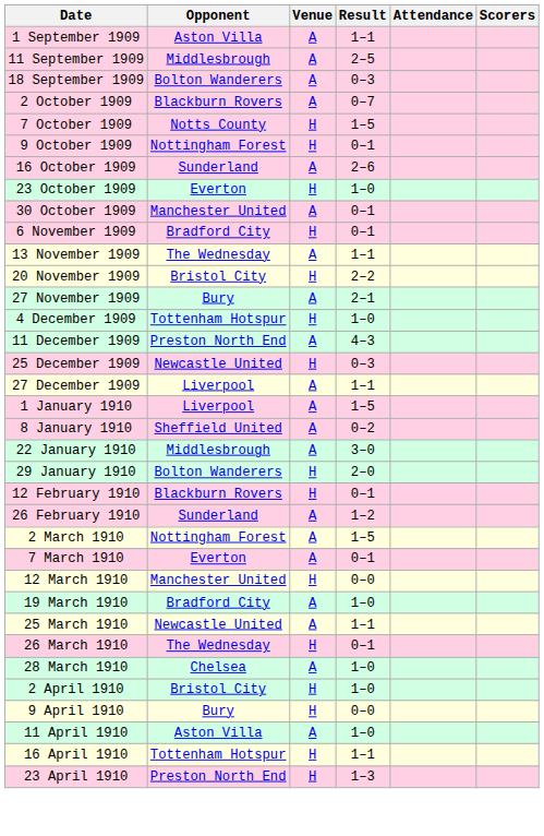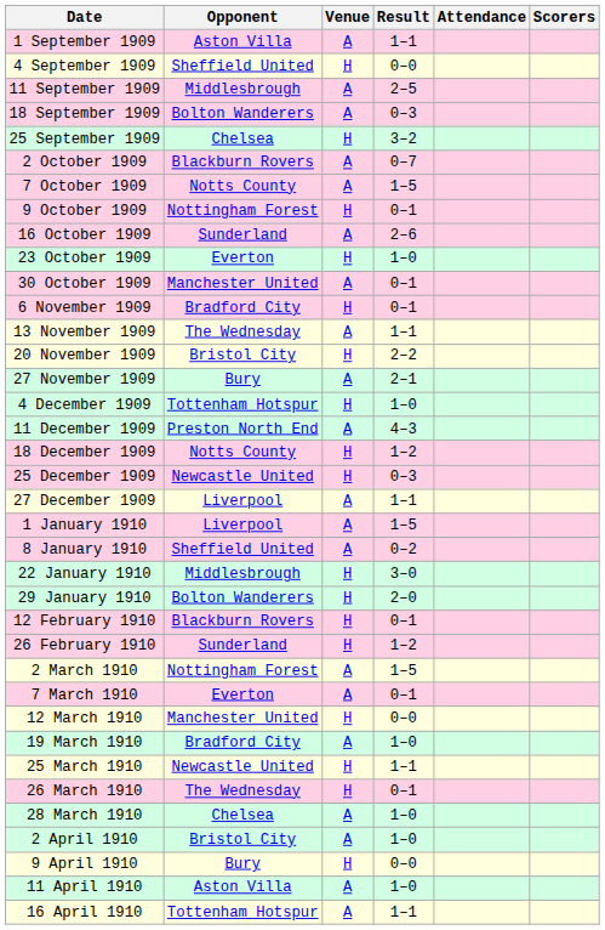 <table class="wikitable sortable" style="text-align:center;">
 <tr>
 <th>Date</th>
 <th>Opponent</th>
 <th>Venue</th>
 <th>Result</th>
 <th>Attendance</th>
 <th>Scorers</th>
 </tr>
 <tr style="background:#ffd0e3;">
 <td>1 September 1909</td>
 <td><a href='#'>Aston Villa</a></td>
 <td><a href='#'>A</a></td>
 <td>1–1</td>
+<td></td>
+<td></td>
+</tr>
+<tr style="background:#ffffdd;">
+<td>4 September 1909</td>
+<td><a href='#'>Sheffield United</a></td>
+<td><a href='#'>H</a></td>
+<td>0–0</td>
 <td></td>
 <td></td>
 </tr>
 <tr style="background:#ffd0e3;">
 <td>11 September 1909</td>
 <td><a href='#'>Middlesbrough</a></td>
 <td><a href='#'>A</a></td>
 <td>2–5</td>
 <td></td>
 <td></td>
 </tr>
 <tr style="background:#ffd0e3;">
 <td>18 September 1909</td>
 <td><a href='#'>Bolton Wanderers</a></td>
 <td><a href='#'>A</a></td>
 <td>0–3</td>
 <td></td>
 <td></td>
 </tr>
+<tr style="background:#d0ffe3;">
+<td>25 September 1909</td>
+<td><a href='#'>Chelsea</a></td>
+<td><a href='#'>H</a></td>
+<td>3–2</td>
+<td></td>
+<td></td>
+</tr>
 <tr style="background:#ffd0e3;">
 <td>2 October 1909</td>
 <td><a href='#'>Blackburn Rovers</a></td>
 <td><a href='#'>A</a></td>
 <td>0–7</td>
 <td></td>
 <td></td>
 </tr>
 <tr style="background:#ffd0e3;">
 <td>7 October 1909</td>
 <td><a href='#'>Notts County</a></td>
-<td><a href='#'>H</a></td>
+<td><a href='#'>A</a></td>
 <td>1–5</td>
 <td></td>
 <td></td>
 </tr>
 <tr style="background:#ffd0e3;">
 <td>9 October 1909</td>
 <td><a href='#'>Nottingham Forest</a></td>
 <td><a href='#'>H</a></td>
 <td>0–1</td>
 <td></td>
 <td></td>
 </tr>
 <tr style="background:#ffd0e3;">
 <td>16 October 1909</td>
 <td><a href='#'>Sunderland</a></td>
 <td><a href='#'>A</a></td>
 <td>2–6</td>
 <td></td>
 <td></td>
 </tr>
 <tr style="background:#d0ffe3;">
 <td>23 October 1909</td>
 <td><a href='#'>Everton</a></td>
 <td><a href='#'>H</a></td>
 <td>1–0</td>
 <td></td>
 <td></td>
 </tr>
 <tr style="background:#ffd0e3;">
 <td>30 October 1909</td>
 <td><a href='#'>Manchester United</a></td>
 <td><a href='#'>A</a></td>
 <td>0–1</td>
 <td></td>
 <td></td>
 </tr>
 <tr style="background:#ffd0e3;">
 <td>6 November 1909</td>
 <td><a href='#'>Bradford City</a></td>
 <td><a href='#'>H</a></td>
 <td>0–1</td>
 <td></td>
 <td></td>
 </tr>
 <tr style="background:#ffffdd;">
 <td>13 November 1909</td>
 <td><a href='#'>The Wednesday</a></td>
 <td><a href='#'>A</a></td>
 <td>1–1</td>
 <td></td>
 <td></td>
 </tr>
 <tr style="background:#ffffdd;">
 <td>20 November 1909</td>
 <td><a href='#'>Bristol City</a></td>
 <td><a href='#'>H</a></td>
 <td>2–2</td>
 <td></td>
 <td></td>
 </tr>
 <tr style="background:#d0ffe3;">
 <td>27 November 1909</td>
 <td><a href='#'>Bury</a></td>
 <td><a href='#'>A</a></td>
 <td>2–1</td>
 <td></td>
 <td></td>
 </tr>
 <tr style="background:#d0ffe3;">
 <td>4 December 1909</td>
 <td><a href='#'>Tottenham Hotspur</a></td>
 <td><a href='#'>H</a></td>
 <td>1–0</td>
 <td></td>
 <td></td>
 </tr>
 <tr style="background:#d0ffe3;">
 <td>11 December 1909</td>
 <td><a href='#'>Preston North End</a></td>
 <td><a href='#'>A</a></td>
 <td>4–3</td>
 <td></td>
 <td></td>
 </tr>
 <tr style="background:#ffd0e3;">
+<td>18 December 1909</td>
+<td><a href='#'>Notts County</a></td>
+<td><a href='#'>H</a></td>
+<td>1–2</td>
+<td></td>
+<td></td>
+</tr>
+<tr style="background:#ffd0e3;">
 <td>25 December 1909</td>
 <td><a href='#'>Newcastle United</a></td>
 <td><a href='#'>H</a></td>
 <td>0–3</td>
 <td></td>
 <td></td>
 </tr>
 <tr style="background:#ffffdd;">
 <td>27 December 1909</td>
 <td><a href='#'>Liverpool</a></td>
 <td><a href='#'>A</a></td>
 <td>1–1</td>
 <td></td>
 <td></td>
 </tr>
 <tr style="background:#ffd0e3;">
 <td>1 January 1910</td>
 <td><a href='#'>Liverpool</a></td>
 <td><a href='#'>A</a></td>
 <td>1–5</td>
 <td></td>
 <td></td>
 </tr>
 <tr style="background:#ffd0e3;">
 <td>8 January 1910</td>
 <td><a href='#'>Sheffield United</a></td>
 <td><a href='#'>A</a></td>
 <td>0–2</td>
 <td></td>
 <td></td>
 </tr>
 <tr style="background:#d0ffe3;">
 <td>22 January 1910</td>
 <td><a href='#'>Middlesbrough</a></td>
-<td><a href='#'>A</a></td>
+<td><a href='#'>H</a></td>
 <td>3–0</td>
 <td></td>
 <td></td>
 </tr>
 <tr style="background:#d0ffe3;">
 <td>29 January 1910</td>
 <td><a href='#'>Bolton Wanderers</a></td>
 <td><a href='#'>H</a></td>
 <td>2–0</td>
 <td></td>
 <td></td>
 </tr>
 <tr style="background:#ffd0e3;">
 <td>12 February 1910</td>
 <td><a href='#'>Blackburn Rovers</a></td>
 <td><a href='#'>H</a></td>
 <td>0–1</td>
 <td></td>
 <td></td>
 </tr>
 <tr style="background:#ffd0e3;">
 <td>26 February 1910</td>
 <td><a href='#'>Sunderland</a></td>
-<td><a href='#'>A</a></td>
+<td><a href='#'>H</a></td>
 <td>1–2</td>
 <td></td>
 <td></td>
 </tr>
 <tr style="background:#ffffdd;">
 <td>2 March 1910</td>
 <td><a href='#'>Nottingham Forest</a></td>
 <td><a href='#'>A</a></td>
 <td>1–5</td>
 <td></td>
 <td></td>
 </tr>
 <tr style="background:#ffd0e3;">
 <td>7 March 1910</td>
 <td><a href='#'>Everton</a></td>
 <td><a href='#'>A</a></td>
 <td>0–1</td>
 <td></td>
 <td></td>
 </tr>
 <tr style="background:#ffffdd;">
 <td>12 March 1910</td>
 <td><a href='#'>Manchester United</a></td>
 <td><a href='#'>H</a></td>
 <td>0–0</td>
 <td></td>
 <td></td>
 </tr>
 <tr style="background:#d0ffe3;">
 <td>19 March 1910</td>
 <td><a href='#'>Bradford City</a></td>
 <td><a href='#'>A</a></td>
 <td>1–0</td>
 <td></td>
 <td></td>
 </tr>
 <tr style="background:#ffffdd;">
 <td>25 March 1910</td>
 <td><a href='#'>Newcastle United</a></td>
-<td><a href='#'>A</a></td>
+<td><a href='#'>H</a></td>
 <td>1–1</td>
 <td></td>
 <td></td>
 </tr>
 <tr style="background:#ffd0e3;">
 <td>26 March 1910</td>
 <td><a href='#'>The Wednesday</a></td>
 <td><a href='#'>H</a></td>
 <td>0–1</td>
 <td></td>
 <td></td>
 </tr>
 <tr style="background:#d0ffe3;">
 <td>28 March 1910</td>
 <td><a href='#'>Chelsea</a></td>
 <td><a href='#'>A</a></td>
 <td>1–0</td>
 <td></td>
 <td></td>
 </tr>
 <tr style="background:#d0ffe3;">
 <td>2 April 1910</td>
 <td><a href='#'>Bristol City</a></td>
-<td><a href='#'>H</a></td>
+<td><a href='#'>A</a></td>
 <td>1–0</td>
 <td></td>
 <td></td>
 </tr>
 <tr style="background:#ffffdd;">
 <td>9 April 1910</td>
 <td><a href='#'>Bury</a></td>
 <td><a href='#'>H</a></td>
 <td>0–0</td>
 <td></td>
 <td></td>
 </tr>
 <tr style="background:#d0ffe3;">
 <td>11 April 1910</td>
 <td><a href='#'>Aston Villa</a></td>
 <td><a href='#'>A</a></td>
 <td>1–0</td>
 <td></td>
 <td></td>
 </tr>
 <tr style="background:#ffffdd;">
 <td>16 April 1910</td>
 <td><a href='#'>Tottenham Hotspur</a></td>
-<td><a href='#'>H</a></td>
+<td><a href='#'>A</a></td>
 <td>1–1</td>
 <td></td>
 <td></td>
 </tr>
-<tr style="background:#ffd0e3;">
-<td>23 April 1910</td>
-<td><a href='#'>Preston North End</a></td>
-<td><a href='#'>H</a></td>
-<td>1–3</td>
-<td></td>
-<td></td>
-</tr>
 </table>
